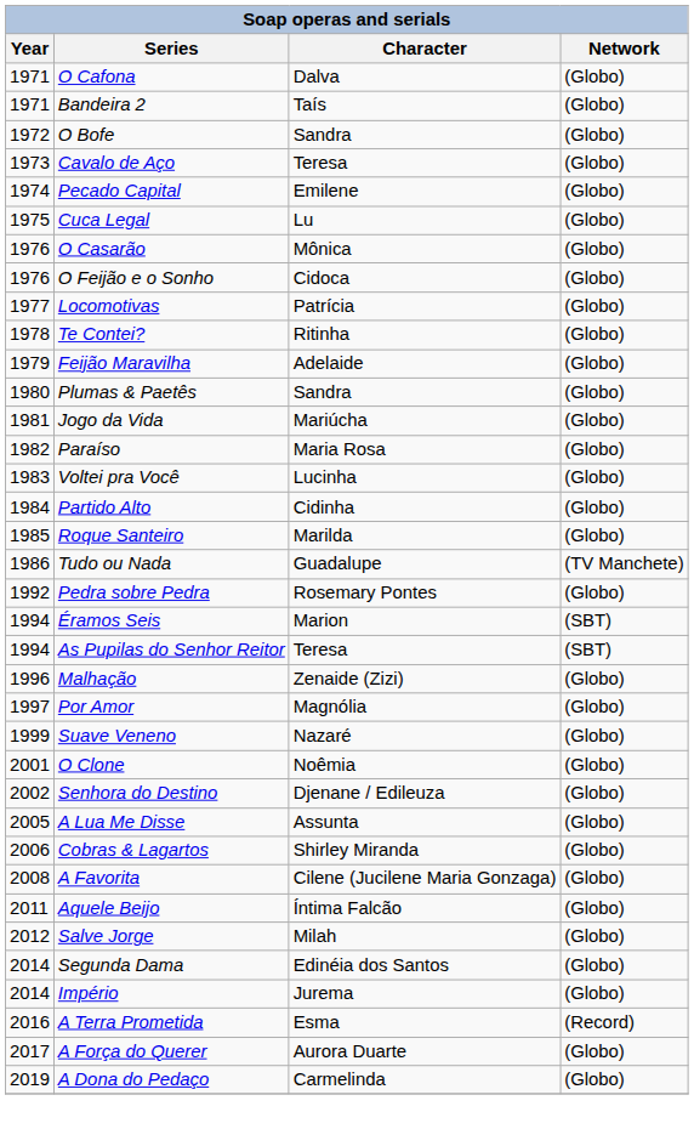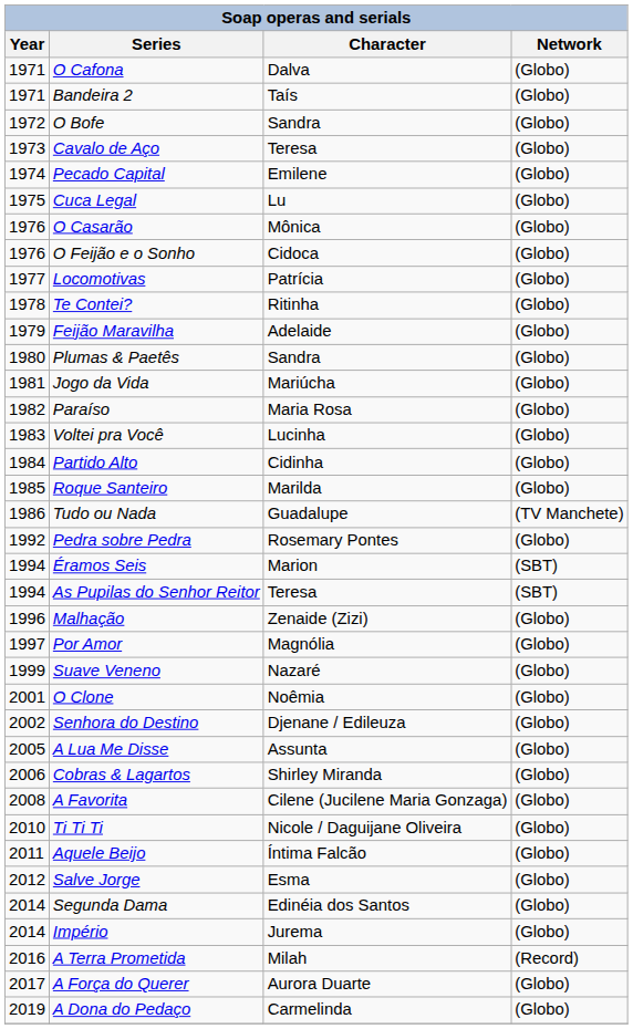 <table class="wikitable" style="font-size: 100%;">
 <tr>
 <th colspan="4" style="background: LightSteelBlue;">Soap operas and serials</th>
 </tr>
 <tr>
 <th>Year</th>
 <th>Series</th>
 <th>Character</th>
 <th>Network</th>
 </tr>
 <tr>
 <td>1971</td>
 <td><em><a href='#'>O Cafona</a></em></td>
 <td>Dalva</td>
 <td>(Globo)</td>
 </tr>
 <tr>
 <td>1971</td>
 <td><em>Bandeira 2</em></td>
 <td>Taís</td>
 <td>(Globo)</td>
 </tr>
 <tr>
 <td>1972</td>
 <td><em>O Bofe</em></td>
 <td>Sandra</td>
 <td>(Globo)</td>
 </tr>
 <tr>
 <td>1973</td>
 <td><em><a href='#'>Cavalo de Aço</a></em></td>
 <td>Teresa</td>
 <td>(Globo)</td>
 </tr>
 <tr>
 <td>1974</td>
 <td><em><a href='#'>Pecado Capital</a></em></td>
 <td>Emilene</td>
 <td>(Globo)</td>
 </tr>
 <tr>
 <td>1975</td>
 <td><em><a href='#'>Cuca Legal</a></em></td>
 <td>Lu</td>
 <td>(Globo)</td>
 </tr>
 <tr>
 <td>1976</td>
 <td><em><a href='#'>O Casarão</a></em></td>
 <td>Mônica</td>
 <td>(Globo)</td>
 </tr>
 <tr>
 <td>1976</td>
 <td><em>O Feijão e o Sonho</em></td>
 <td>Cidoca</td>
 <td>(Globo)</td>
 </tr>
 <tr>
 <td>1977</td>
 <td><em><a href='#'>Locomotivas</a></em></td>
 <td>Patrícia</td>
 <td>(Globo)</td>
 </tr>
 <tr>
 <td>1978</td>
 <td><em><a href='#'>Te Contei?</a></em></td>
 <td>Ritinha</td>
 <td>(Globo)</td>
 </tr>
 <tr>
 <td>1979</td>
 <td><em><a href='#'>Feijão Maravilha</a></em></td>
 <td>Adelaide</td>
 <td>(Globo)</td>
 </tr>
 <tr>
 <td>1980</td>
 <td><em>Plumas & Paetês</em></td>
 <td>Sandra</td>
 <td>(Globo)</td>
 </tr>
 <tr>
 <td>1981</td>
 <td><em>Jogo da Vida</em></td>
 <td>Mariúcha</td>
 <td>(Globo)</td>
 </tr>
 <tr>
 <td>1982</td>
 <td><em>Paraíso</em></td>
 <td>Maria Rosa</td>
 <td>(Globo)</td>
 </tr>
 <tr>
 <td>1983</td>
 <td><em>Voltei pra Você</em></td>
 <td>Lucinha</td>
 <td>(Globo)</td>
 </tr>
 <tr>
 <td>1984</td>
 <td><em><a href='#'>Partido Alto</a></em></td>
 <td>Cidinha</td>
 <td>(Globo)</td>
 </tr>
 <tr>
 <td>1985</td>
 <td><em><a href='#'>Roque Santeiro</a></em></td>
 <td>Marilda</td>
 <td>(Globo)</td>
 </tr>
 <tr>
 <td>1986</td>
 <td><em>Tudo ou Nada</em></td>
 <td>Guadalupe</td>
 <td>(TV Manchete)</td>
 </tr>
 <tr>
 <td>1992</td>
 <td><em><a href='#'>Pedra sobre Pedra</a></em></td>
 <td>Rosemary Pontes</td>
 <td>(Globo)</td>
 </tr>
 <tr>
 <td>1994</td>
 <td><em><a href='#'>Éramos Seis</a></em></td>
 <td>Marion</td>
 <td>(SBT)</td>
 </tr>
 <tr>
 <td>1994</td>
 <td><em><a href='#'>As Pupilas do Senhor Reitor</a></em></td>
 <td>Teresa</td>
 <td>(SBT)</td>
 </tr>
 <tr>
 <td>1996</td>
 <td><em><a href='#'>Malhação</a></em></td>
 <td>Zenaide (Zizi)</td>
 <td>(Globo)</td>
 </tr>
 <tr>
 <td>1997</td>
 <td><em><a href='#'>Por Amor</a></em></td>
 <td>Magnólia</td>
 <td>(Globo)</td>
 </tr>
 <tr>
 <td>1999</td>
 <td><em><a href='#'>Suave Veneno</a></em></td>
 <td>Nazaré</td>
 <td>(Globo)</td>
 </tr>
 <tr>
 <td>2001</td>
 <td><em><a href='#'>O Clone</a></em></td>
 <td>Noêmia</td>
 <td>(Globo)</td>
 </tr>
 <tr>
 <td>2002</td>
 <td><em><a href='#'>Senhora do Destino</a></em></td>
 <td>Djenane / Edileuza</td>
 <td>(Globo)</td>
 </tr>
 <tr>
 <td>2005</td>
 <td><em><a href='#'>A Lua Me Disse</a></em></td>
 <td>Assunta</td>
 <td>(Globo)</td>
 </tr>
 <tr>
 <td>2006</td>
 <td><em><a href='#'>Cobras & Lagartos</a></em></td>
 <td>Shirley Miranda</td>
 <td>(Globo)</td>
 </tr>
 <tr>
 <td>2008</td>
 <td><em><a href='#'>A Favorita</a></em></td>
 <td>Cilene (Jucilene Maria Gonzaga)</td>
 <td>(Globo)</td>
 </tr>
 <tr>
+<td>2010</td>
+<td><em><a href='#'>Ti Ti Ti</a></em></td>
+<td>Nicole / Daguijane Oliveira</td>
+<td>(Globo)</td>
+</tr>
+<tr>
 <td>2011</td>
 <td><em><a href='#'>Aquele Beijo</a></em></td>
 <td>Íntima Falcão</td>
 <td>(Globo)</td>
 </tr>
 <tr>
 <td>2012</td>
 <td><em><a href='#'>Salve Jorge</a></em></td>
-<td>Milah</td>
+<td>Esma</td>
 <td>(Globo)</td>
 </tr>
 <tr>
 <td>2014</td>
 <td><em>Segunda Dama</em></td>
 <td>Edinéia dos Santos</td>
 <td>(Globo) </td>
 </tr>
 <tr>
 <td>2014</td>
 <td><em><a href='#'>Império</a></em></td>
 <td>Jurema</td>
 <td>(Globo)</td>
 </tr>
 <tr>
 <td>2016</td>
 <td><em><a href='#'>A Terra Prometida</a></em></td>
-<td>Esma</td>
+<td>Milah</td>
 <td>(Record)</td>
 </tr>
 <tr>
 <td>2017</td>
 <td><em><a href='#'>A Força do Querer</a></em></td>
 <td>Aurora Duarte</td>
 <td>(Globo)</td>
 </tr>
 <tr>
 <td>2019</td>
 <td><em><a href='#'>A Dona do Pedaço</a></em></td>
 <td>Carmelinda</td>
 <td>(Globo) </td>
 </tr>
 <tr>
 </tr>
 </table>
